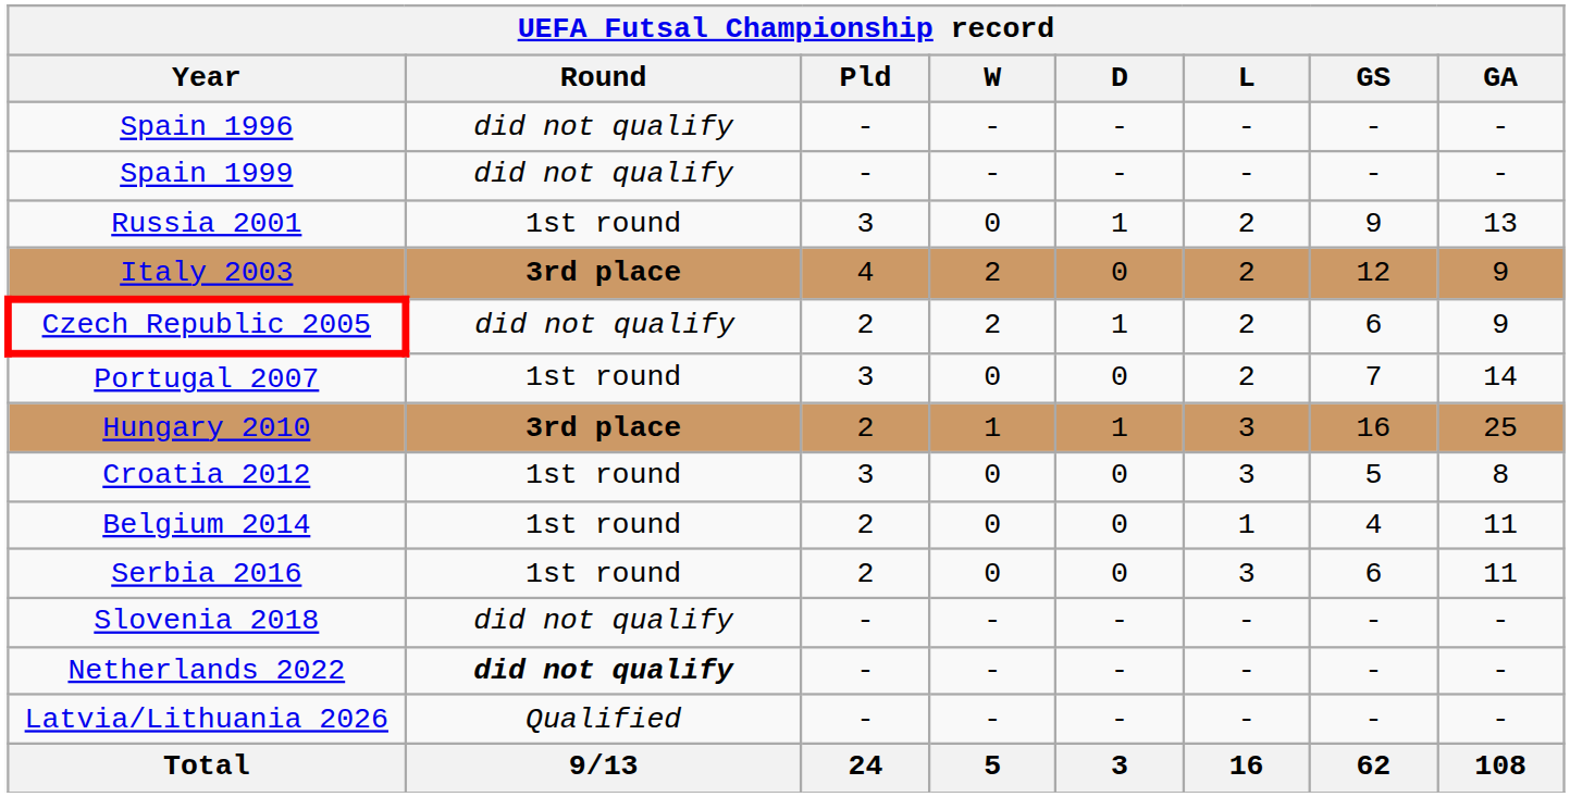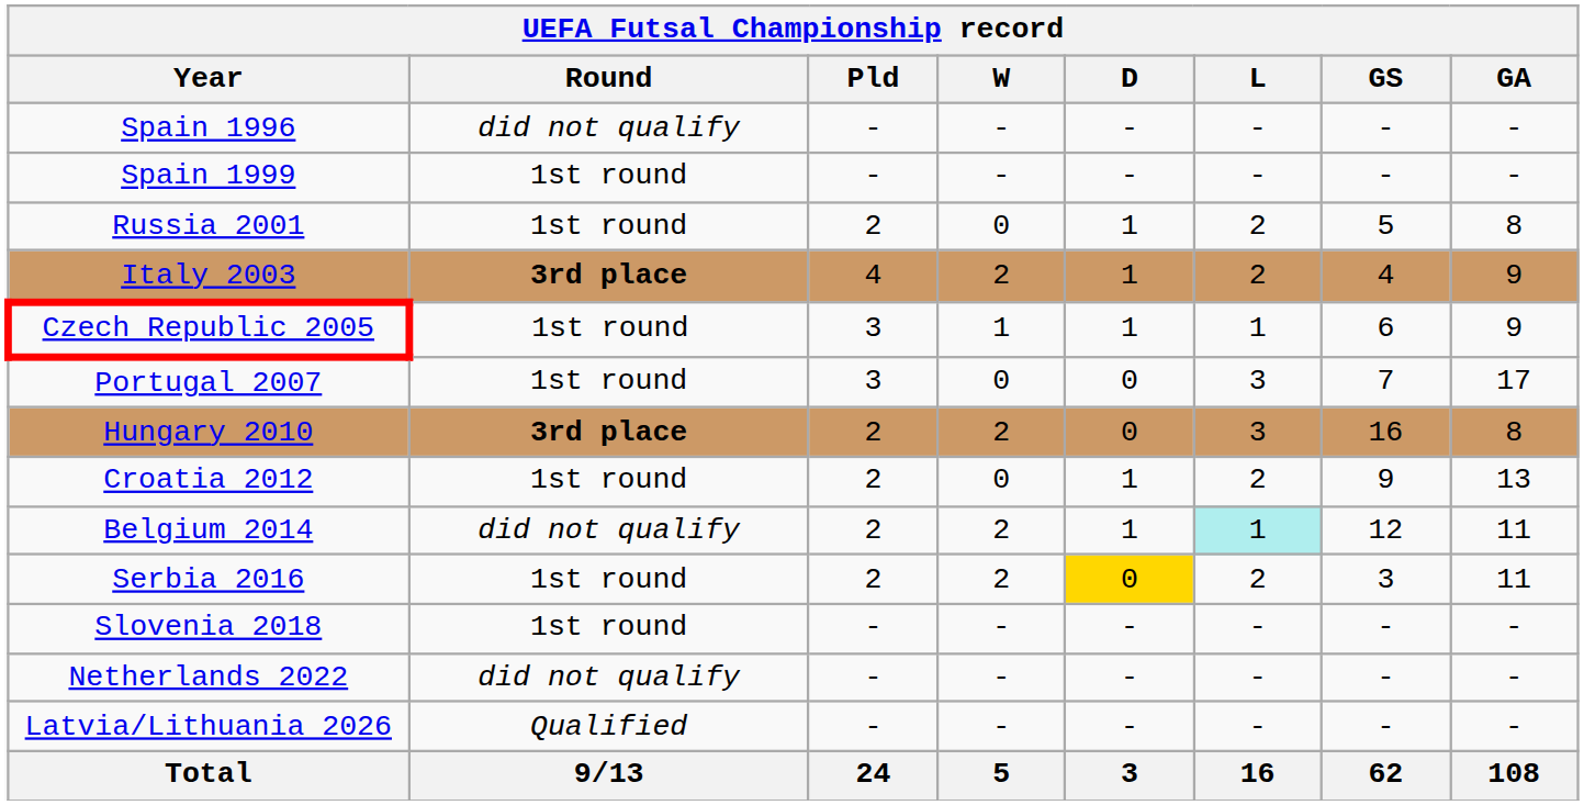 <table class="wikitable" width=50% style="text-align: center;font-size:90%;">
 <tr>
 <th colspan=9><a href='#'>UEFA Futsal Championship</a> record</th>
 </tr>
 <tr>
 <th width=25%>Year</th>
 <th width=25%>Round</th>
 <th width=8%>Pld</th>
 <th width=8%>W</th>
 <th width=8%>D</th>
 <th width=8%>L</th>
 <th width=8%>GS</th>
 <th width=8%>GA</th>
 </tr>
 <tr>
 <td><a href='#'>Spain 1996</a></td>
 <td><em>did not qualify</em></td>
 <td>-</td>
 <td>-</td>
 <td>-</td>
 <td>-</td>
 <td>-</td>
 <td>-</td>
 </tr>
 <tr>
 <td><a href='#'>Spain 1999</a></td>
-<td><em>did not qualify</em></td>
+<td>1st round</td>
 <td>-</td>
 <td>-</td>
 <td>-</td>
 <td>-</td>
 <td>-</td>
 <td>-</td>
 </tr>
 <tr>
 <td><a href='#'>Russia 2001</a></td>
 <td>1st round</td>
-<td>3</td>
+<td>2</td>
 <td>0</td>
 <td>1</td>
 <td>2</td>
-<td>9</td>
-<td>13</td>
+<td>5</td>
+<td>8</td>
 </tr>
 <tr bgcolor="#cc9966">
 <td><a href='#'>Italy 2003</a></td>
 <td><strong>3rd place</strong></td>
 <td>4</td>
 <td>2</td>
-<td>0</td>
+<td>1</td>
 <td>2</td>
-<td>12</td>
+<td>4</td>
 <td>9</td>
 </tr>
 <tr>
 <td style="border: 3px solid red"><a href='#'>Czech Republic 2005</a></td>
-<td><em>did not qualify</em></td>
-<td>2</td>
-<td>2</td>
+<td>1st round</td>
+<td>3</td>
 <td>1</td>
-<td>2</td>
+<td>1</td>
+<td>1</td>
 <td>6</td>
 <td>9</td>
 </tr>
 <tr>
 <td><a href='#'>Portugal 2007</a></td>
 <td>1st round</td>
 <td>3</td>
 <td>0</td>
 <td>0</td>
-<td>2</td>
+<td>3</td>
 <td>7</td>
-<td>14</td>
+<td>17</td>
 </tr>
 <tr bgcolor="#cc9966">
 <td><a href='#'>Hungary 2010</a></td>
 <td><strong>3rd place</strong></td>
 <td>2</td>
-<td>1</td>
-<td>1</td>
+<td>2</td>
+<td>0</td>
 <td>3</td>
 <td>16</td>
-<td>25</td>
+<td>8</td>
 </tr>
 <tr>
 <td><a href='#'>Croatia 2012</a></td>
 <td>1st round</td>
-<td>3</td>
+<td>2</td>
 <td>0</td>
-<td>0</td>
-<td>3</td>
-<td>5</td>
-<td>8</td>
+<td>1</td>
+<td>2</td>
+<td>9</td>
+<td>13</td>
 </tr>
 <tr>
 <td><a href='#'>Belgium 2014</a></td>
-<td>1st round</td>
+<td><em>did not qualify</em></td>
 <td>2</td>
-<td>0</td>
-<td>0</td>
+<td>2</td>
 <td>1</td>
-<td>4</td>
+<td style="background: paleturquoise;">1</td>
+<td>12</td>
 <td>11</td>
 </tr>
 <tr>
 <td><a href='#'>Serbia 2016</a></td>
 <td>1st round</td>
 <td>2</td>
-<td>0</td>
-<td>0</td>
+<td>2</td>
+<td style="background: gold;">0</td>
+<td>2</td>
 <td>3</td>
-<td>6</td>
 <td>11</td>
 </tr>
 <tr>
 <td><a href='#'>Slovenia 2018</a></td>
-<td><em>did not qualify</em></td>
+<td>1st round</td>
 <td>-</td>
 <td>-</td>
 <td>-</td>
 <td>-</td>
 <td>-</td>
 <td>-</td>
 </tr>
 <tr>
 <td><a href='#'>Netherlands 2022</a></td>
-<td><strong><em>did not qualify</em></strong></td>
+<td><em>did not qualify</em></td>
 <td>-</td>
 <td>-</td>
 <td>-</td>
 <td>-</td>
 <td>-</td>
 <td>-</td>
 </tr>
 <tr>
 <td><a href='#'>Latvia/Lithuania 2026</a></td>
 <td><em>Qualified</em></td>
 <td>-</td>
 <td>-</td>
 <td>-</td>
 <td>-</td>
 <td>-</td>
 <td>-</td>
 </tr>
 <tr>
 <th><strong>Total</strong></th>
 <th>9/13</th>
 <th>24</th>
 <th>5</th>
 <th>3</th>
 <th>16</th>
 <th>62</th>
 <th>108</th>
 </tr>
 </table>
